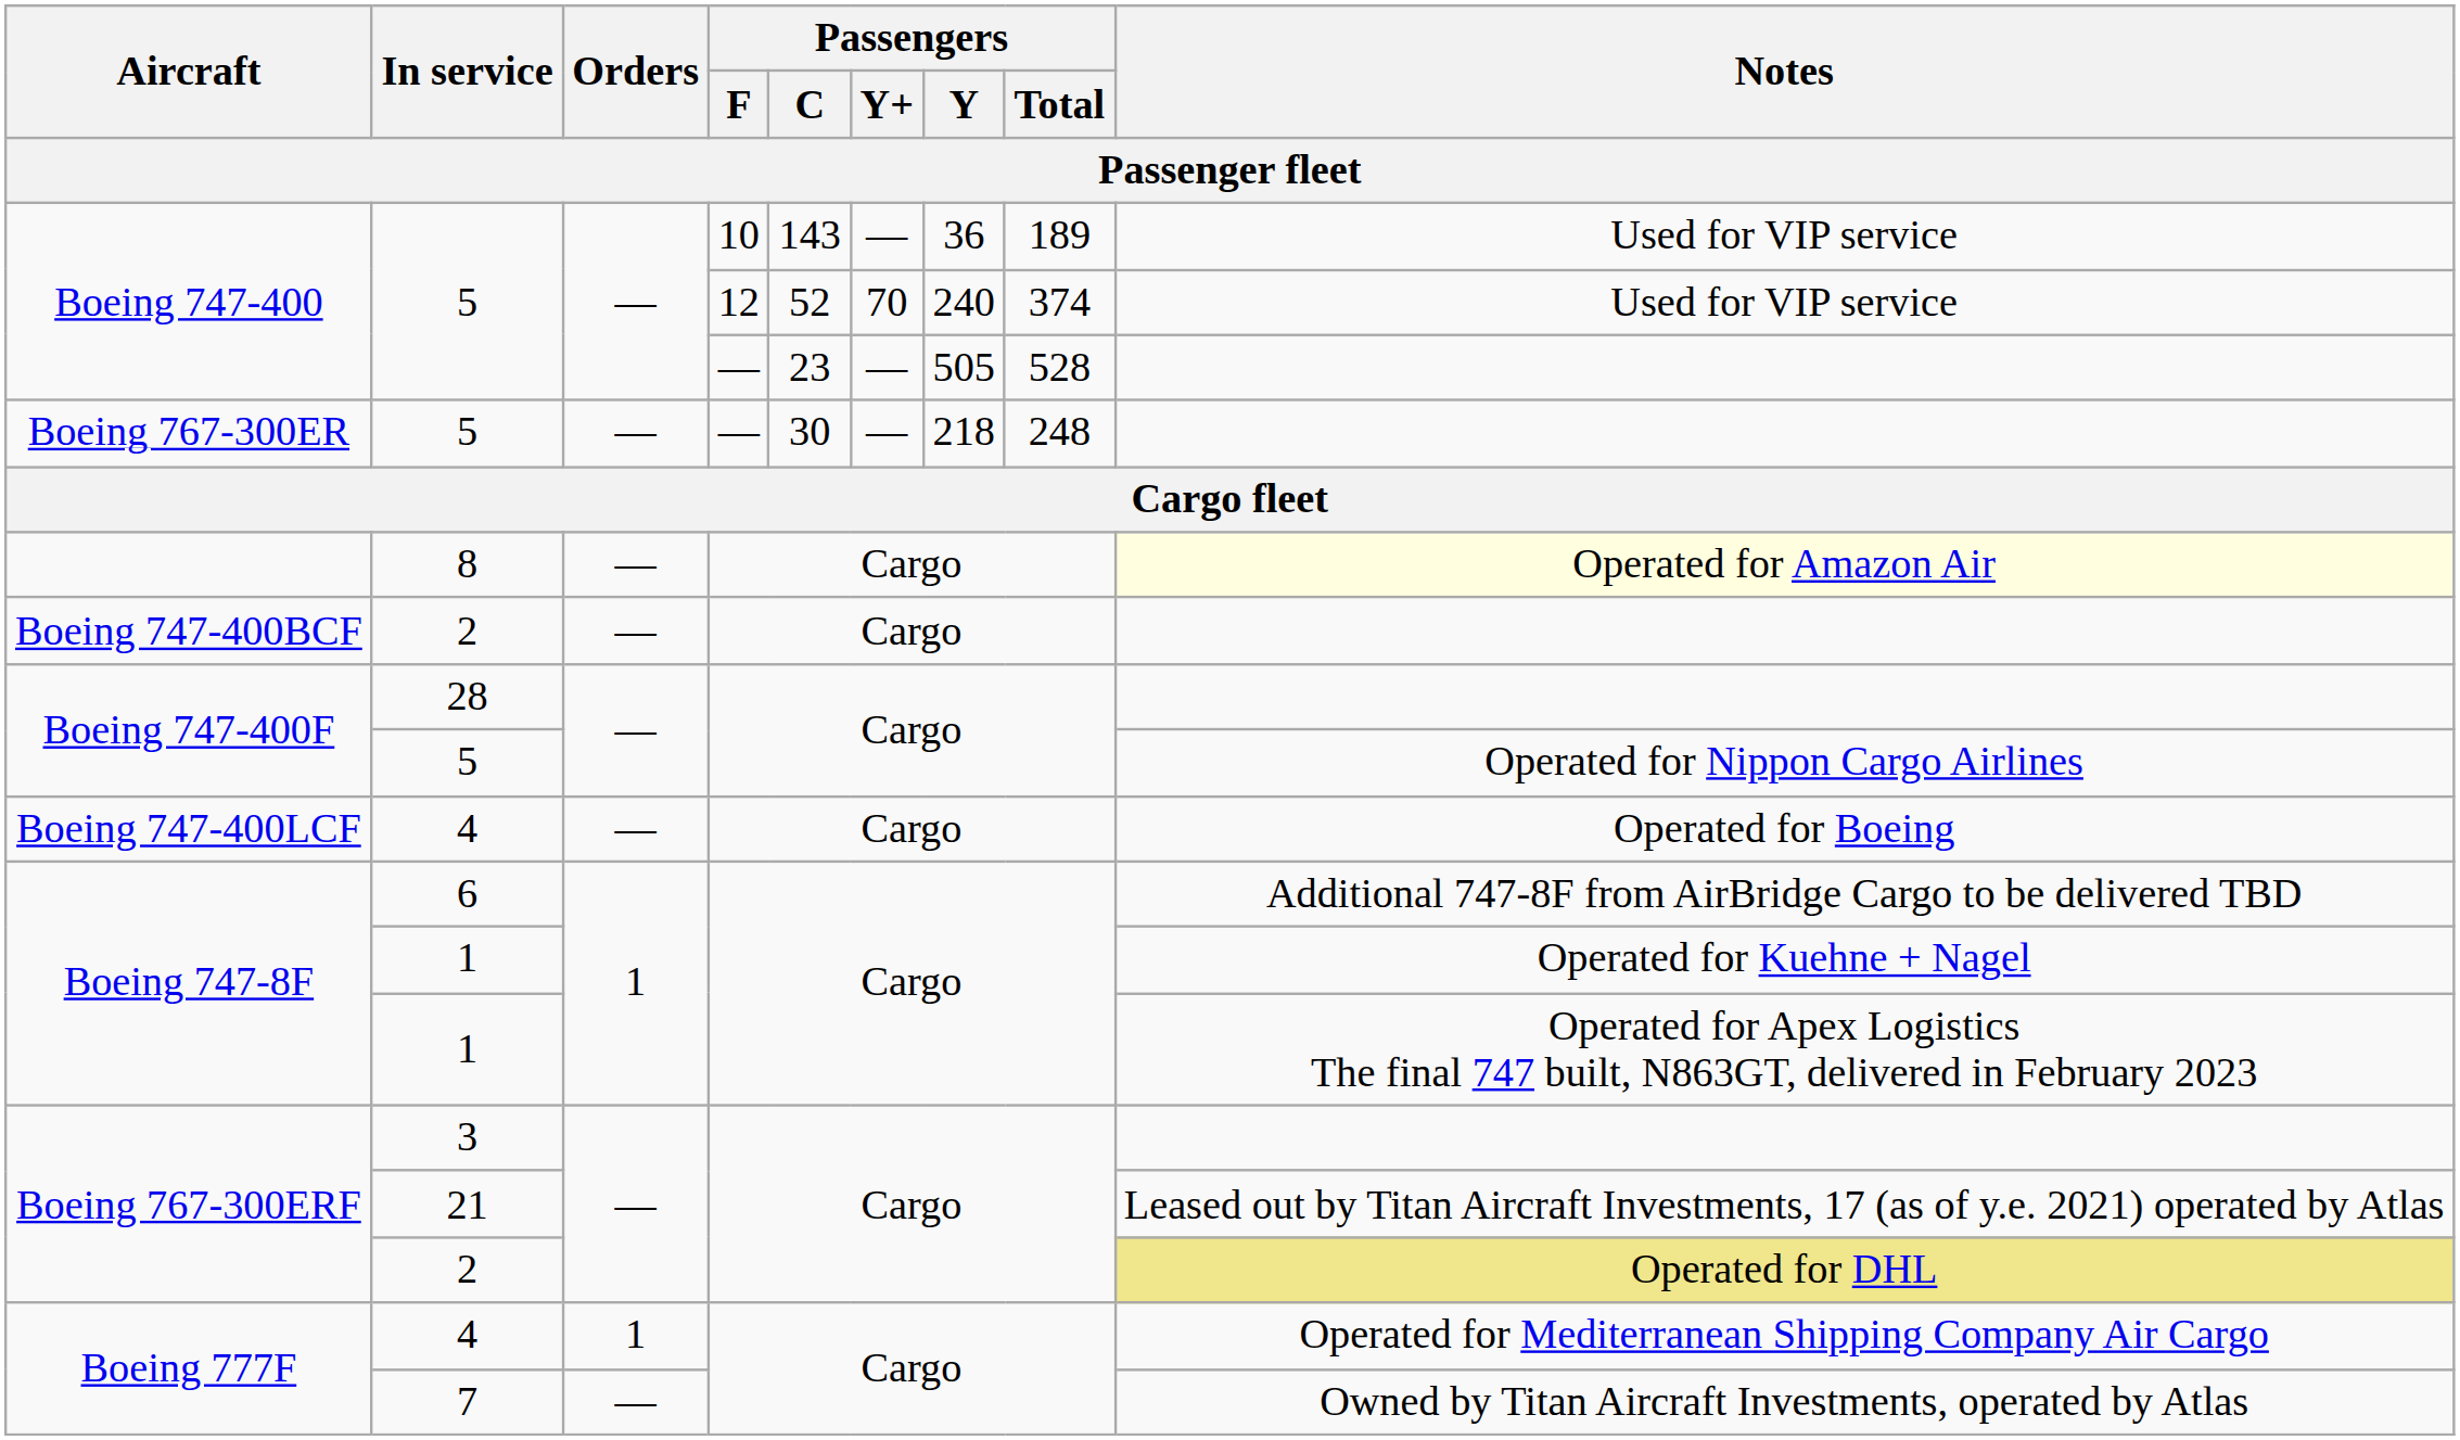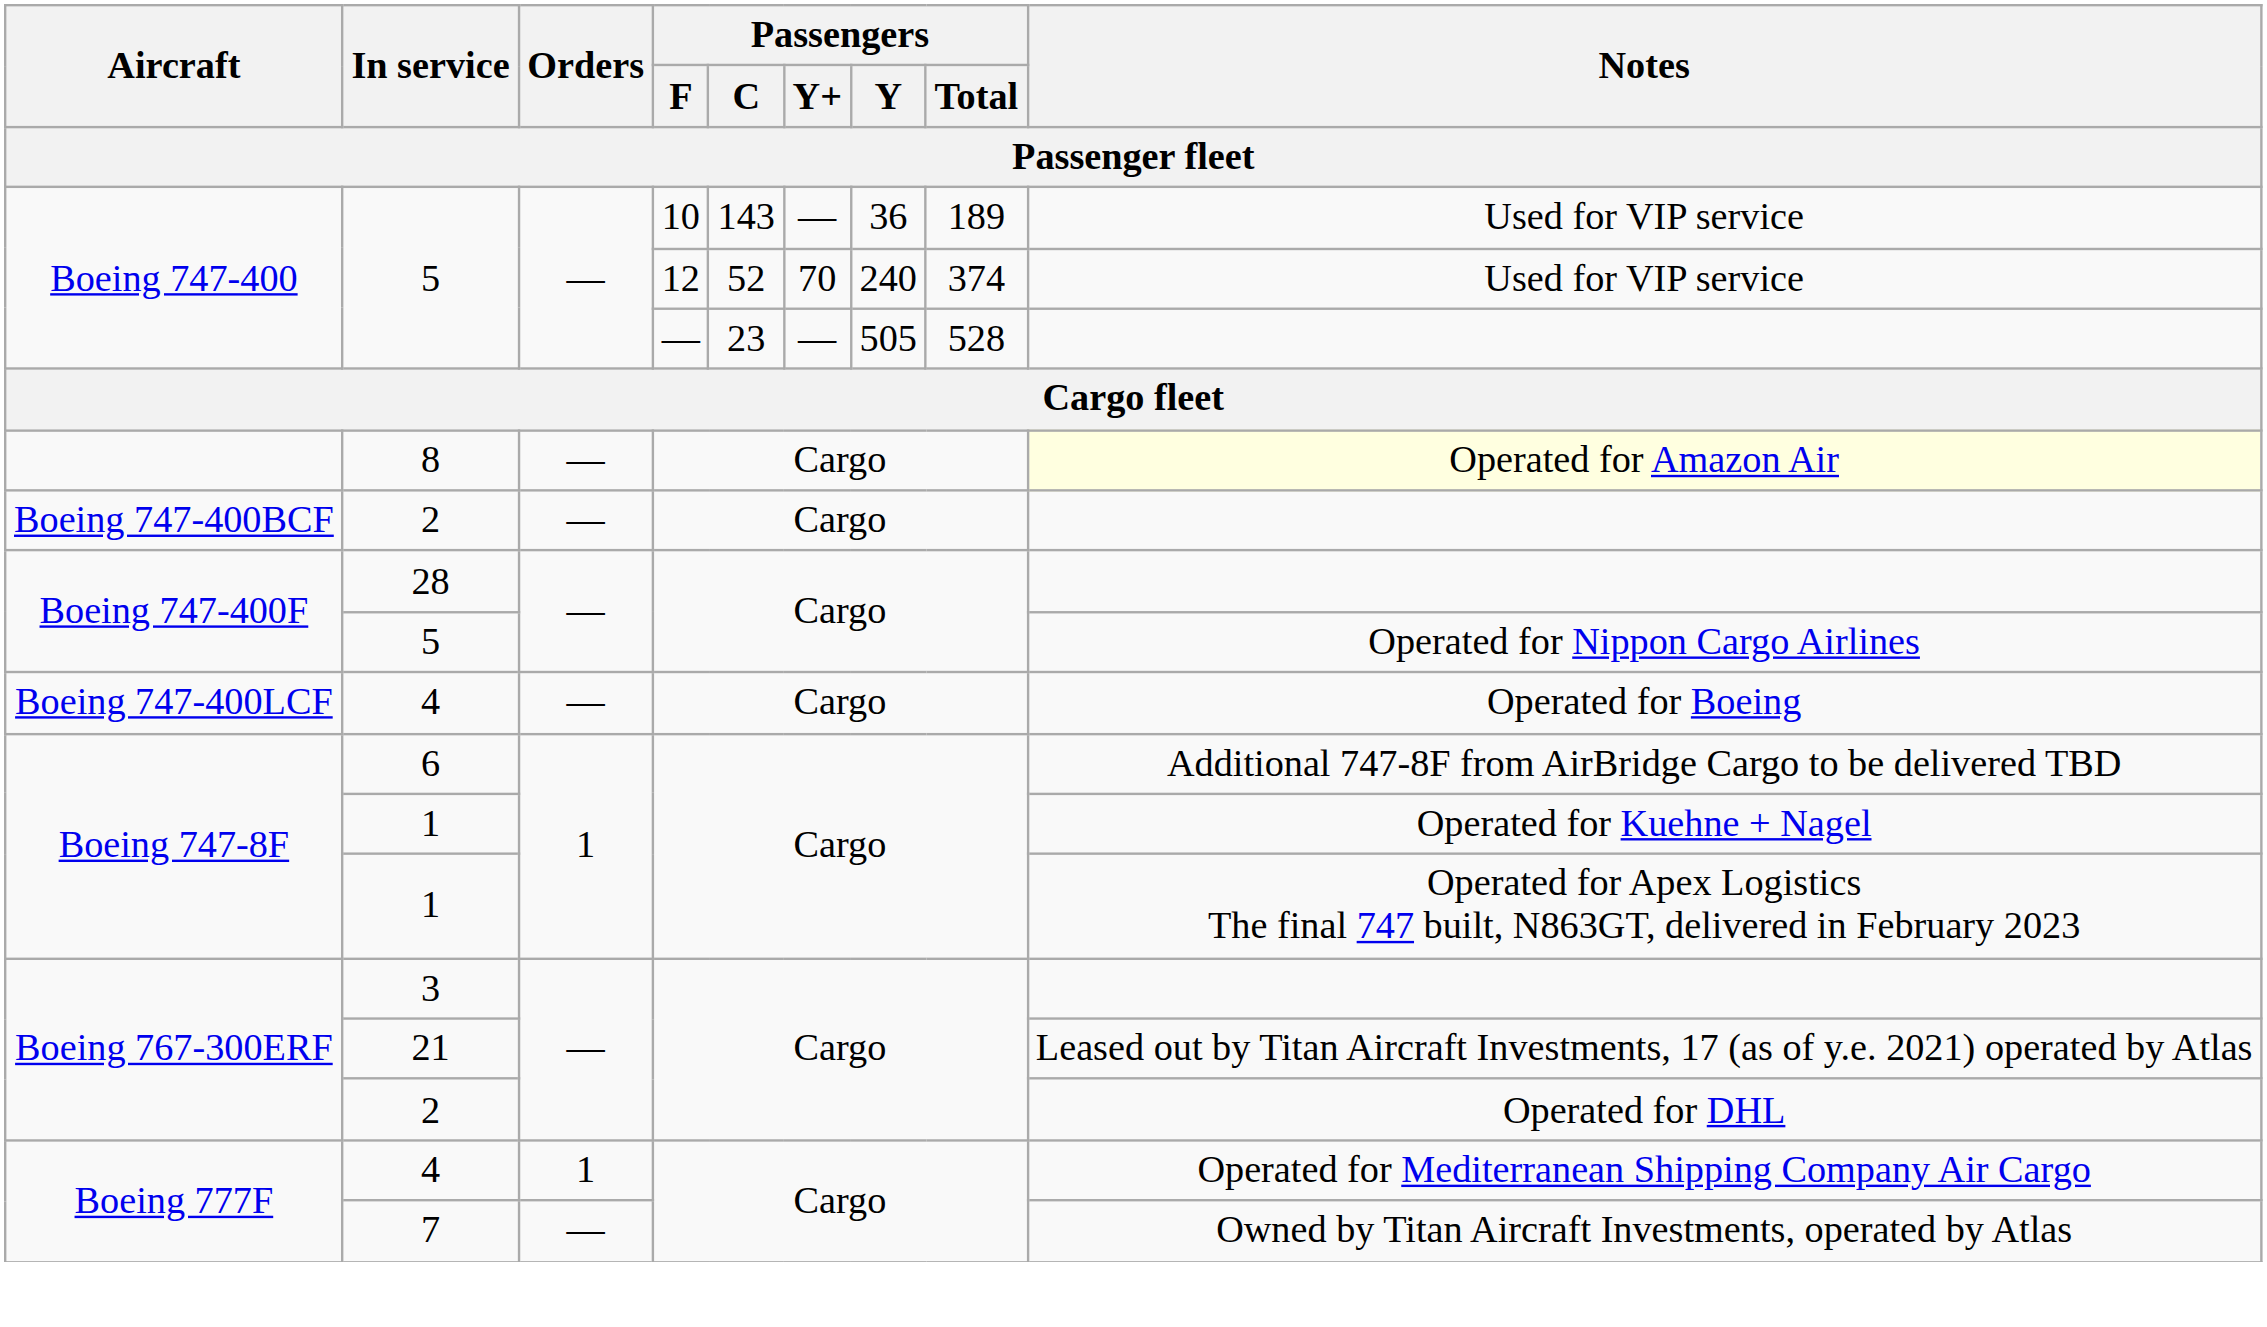 <table class="wikitable" style="text-align:center">
 <tr>
 <th rowspan="2">Aircraft</th>
 <th rowspan="2">In service</th>
 <th rowspan="2">Orders</th>
 <th colspan="5">Passengers</th>
 <th rowspan="2">Notes</th>
 </tr>
 <tr>
 <th><abbr>F</abbr></th>
 <th><abbr>C</abbr></th>
 <th><abbr>Y+</abbr></th>
 <th><abbr>Y</abbr></th>
 <th>Total</th>
 </tr>
 <tr>
 <th colspan="9">Passenger fleet</th>
 </tr>
 <tr>
 <td rowspan="3"><a href='#'>Boeing 747-400</a></td>
 <td rowspan="3">5</td>
 <td rowspan="3">—</td>
 <td>10</td>
 <td>143</td>
 <td>—</td>
 <td>36</td>
 <td>189</td>
 <td>Used for VIP service</td>
 </tr>
 <tr>
 <td>12</td>
 <td>52</td>
 <td>70</td>
 <td>240</td>
 <td>374</td>
 <td>Used for VIP service</td>
 </tr>
 <tr>
 <td>—</td>
 <td>23</td>
 <td>—</td>
 <td>505</td>
 <td>528</td>
-<td></td>
-</tr>
-<tr>
-<td><a href='#'>Boeing 767-300ER</a></td>
-<td>5</td>
-<td>—</td>
-<td>—</td>
-<td>30</td>
-<td>—</td>
-<td>218</td>
-<td>248</td>
 <td></td>
 </tr>
 <tr>
 <th colspan="9">Cargo fleet</th>
 </tr>
 <tr>
 <td></td>
 <td>8</td>
 <td>—</td>
 <td colspan="5"><abbr>Cargo</abbr></td>
 <td style="background: lightyellow;">Operated for <a href='#'>Amazon Air</a></td>
 </tr>
 <tr>
 <td><a href='#'>Boeing 747-400BCF</a></td>
 <td>2</td>
 <td>—</td>
 <td colspan="5"><abbr>Cargo</abbr></td>
 <td></td>
 </tr>
 <tr>
 <td rowspan="2"><a href='#'>Boeing 747-400F</a></td>
 <td>28</td>
 <td rowspan="2">—</td>
 <td colspan="5" rowspan="2"><abbr>Cargo</abbr></td>
 <td></td>
 </tr>
 <tr>
 <td>5</td>
 <td>Operated for <a href='#'>Nippon Cargo Airlines</a></td>
 </tr>
 <tr>
 <td><a href='#'>Boeing 747-400LCF</a></td>
 <td>4</td>
 <td>—</td>
 <td colspan="5"><abbr>Cargo</abbr></td>
 <td>Operated for <a href='#'>Boeing</a></td>
 </tr>
 <tr>
 <td rowspan="3"><a href='#'>Boeing 747-8F</a></td>
 <td>6</td>
 <td rowspan="3">1</td>
 <td colspan="5" rowspan="3"><abbr>Cargo</abbr></td>
 <td>Additional 747-8F from AirBridge Cargo to be delivered TBD</td>
 </tr>
 <tr>
 <td>1</td>
 <td>Operated for <a href='#'>Kuehne + Nagel</a></td>
 </tr>
 <tr>
 <td>1</td>
 <td>Operated for Apex Logistics <br>The final <a href='#'>747</a> built, N863GT, delivered in February 2023</td>
 </tr>
 <tr>
 <td rowspan="3"><a href='#'>Boeing 767-300ERF</a></td>
 <td>3</td>
 <td rowspan="3">—</td>
 <td colspan="5" rowspan="3"><abbr>Cargo</abbr></td>
 <td></td>
 </tr>
 <tr>
 <td>21</td>
 <td>Leased out by Titan Aircraft Investments, 17 (as of y.e. 2021) operated by Atlas</td>
 </tr>
 <tr>
 <td>2</td>
-<td style="background: khaki;">Operated for <a href='#'>DHL</a></td>
+<td>Operated for <a href='#'>DHL</a></td>
 </tr>
 <tr>
 <td rowspan="3"><a href='#'>Boeing 777F</a></td>
 <td>4</td>
 <td>1</td>
 <td colspan="5" rowspan="3"><abbr>Cargo</abbr></td>
 <td>Operated for <a href='#'>Mediterranean Shipping Company Air Cargo</a></td>
 </tr>
 <tr>
 <td>7</td>
 <td>—</td>
 <td>Owned by Titan Aircraft Investments, operated by Atlas</td>
 </tr>
 </table>
